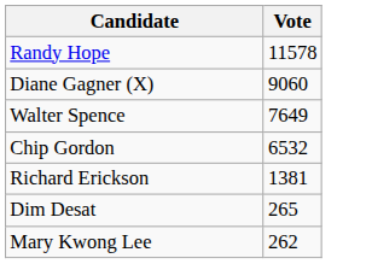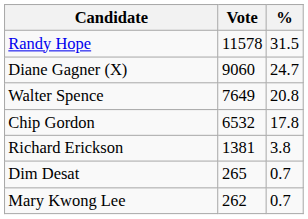 <table class="wikitable">
 <tr>
 <th bgcolor="#DDDDFF" width="200px">Candidate</th>
 <th bgcolor="#DDDDFF">Vote</th>
+<th bgcolor="#DDDDFF">%</th>
 </tr>
 <tr>
 <td><a href='#'>Randy Hope</a></td>
 <td>11578</td>
+<td>31.5</td>
 </tr>
 <tr>
 <td>Diane Gagner (X)</td>
 <td>9060</td>
+<td>24.7</td>
 </tr>
 <tr>
 <td>Walter Spence</td>
 <td>7649</td>
+<td>20.8</td>
 </tr>
 <tr>
 <td>Chip Gordon</td>
 <td>6532</td>
+<td>17.8</td>
 </tr>
 <tr>
 <td>Richard Erickson</td>
 <td>1381</td>
+<td>3.8</td>
 </tr>
 <tr>
 <td>Dim Desat</td>
 <td>265</td>
+<td>0.7</td>
 </tr>
 <tr>
 <td>Mary Kwong Lee</td>
 <td>262</td>
+<td>0.7</td>
 </tr>
 </table>
